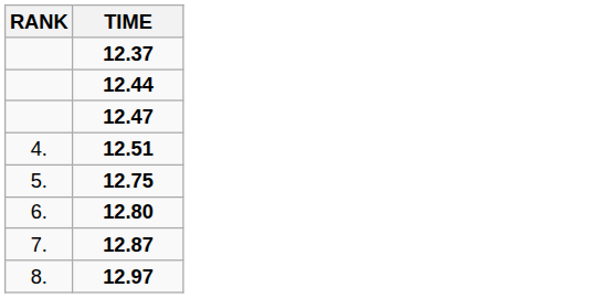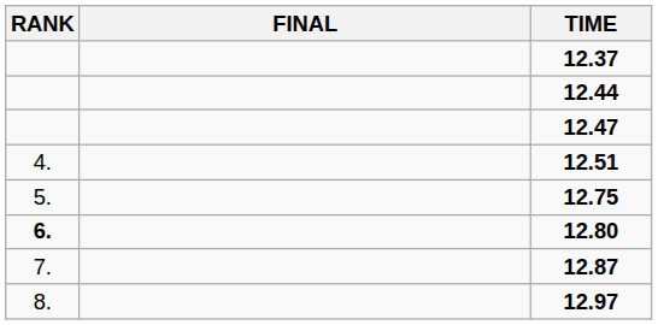 <table class="wikitable" style="border-collapse: collapse; font-size: 90%;">
 <tr>
 <th>RANK</th>
+<th style="width: 20em">FINAL</th>
 <th style="width: 5em">TIME</th>
 </tr>
 <tr>
 <td align="center"></td>
+<td></td>
 <td align="center"><strong>12.37</strong></td>
 </tr>
 <tr>
 <td align="center"></td>
+<td></td>
 <td align="center"><strong>12.44</strong></td>
 </tr>
 <tr>
 <td align="center"></td>
+<td></td>
 <td align="center"><strong>12.47</strong></td>
 </tr>
 <tr>
 <td align="center">4.</td>
+<td></td>
 <td align="center"><strong>12.51</strong></td>
 </tr>
 <tr>
 <td align="center">5.</td>
+<td></td>
 <td align="center"><strong>12.75</strong></td>
 </tr>
 <tr>
-<td align="center">6.</td>
+<td align="center"><strong>6.</strong></td>
+<td></td>
 <td align="center"><strong>12.80</strong></td>
 </tr>
 <tr>
 <td align="center">7.</td>
+<td></td>
 <td align="center"><strong>12.87</strong></td>
 </tr>
 <tr>
 <td align="center">8.</td>
+<td></td>
 <td align="center"><strong>12.97</strong></td>
 </tr>
 </table>
